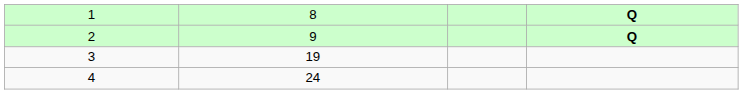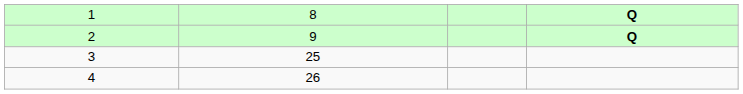 <table class="wikitable" style="text-align:center;" width=70%>
 <tr bgcolor="#ccffcc">
 <td>1</td>
 <td>8</td>
 <td align=left></td>
 <td><strong>Q</strong></td>
 </tr>
 <tr bgcolor="#ccffcc">
 <td>2</td>
 <td>9</td>
 <td align=left></td>
 <td><strong>Q</strong></td>
 </tr>
 <tr>
 <td>3</td>
-<td>19</td>
+<td>25</td>
 <td align=left></td>
 <td></td>
 </tr>
 <tr>
 <td>4</td>
-<td>24</td>
+<td>26</td>
 <td align=left></td>
 <td></td>
 </tr>
 </table>
